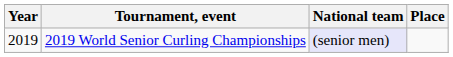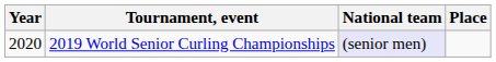 <table class="wikitable">
 <tr>
 <th scope="col">Year</th>
 <th scope="col">Tournament, event</th>
 <th scope="col">National team</th>
 <th scope="col">Place</th>
 </tr>
 <tr>
-<td>2019</td>
+<td>2020</td>
 <td><a href='#'>2019 World Senior Curling Championships</a></td>
 <td style="background: lavender;"> (senior men)</td>
 <td></td>
 </tr>
 </table>
